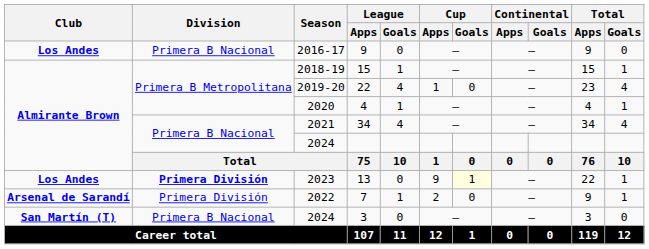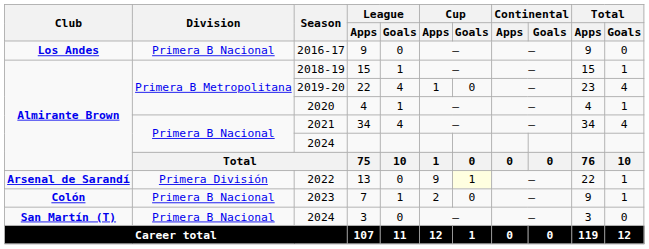 <table class="wikitable center" style="text-align:center">
 <tr>
 <th rowspan="2">Club</th>
 <th rowspan="2">Division</th>
 <th rowspan="2">Season</th>
 <th colspan="2">League</th>
 <th colspan="2">Cup</th>
 <th colspan="2">Continental</th>
 <th colspan="2">Total</th>
 </tr>
 <tr>
 <th>Apps</th>
 <th>Goals</th>
 <th>Apps</th>
 <th>Goals</th>
 <th>Apps</th>
 <th>Goals</th>
 <th>Apps</th>
 <th>Goals</th>
 </tr>
 <tr style="text-align: center;">
 <td><strong><a href='#'>Los Andes</a></strong></td>
 <td><a href='#'>Primera B Nacional</a></td>
 <td>2016-17</td>
 <td>9</td>
 <td>0</td>
 <td colspan="2">—</td>
 <td colspan="2">—</td>
 <td>9</td>
 <td>0</td>
 </tr>
 <tr style="text-align: center;">
 <td rowspan="6"><strong><a href='#'>Almirante Brown</a></strong></td>
 <td rowspan="3"><a href='#'>Primera B Metropolitana</a></td>
 <td>2018-19</td>
 <td>15</td>
 <td>1</td>
 <td colspan="2">—</td>
 <td colspan="2">—</td>
 <td>15</td>
 <td>1</td>
 </tr>
 <tr style="text-align: center;">
 <td>2019-20</td>
 <td>22</td>
 <td>4</td>
 <td>1</td>
 <td>0</td>
 <td colspan="2">—</td>
 <td>23</td>
 <td>4</td>
 </tr>
 <tr>
 <td>2020</td>
 <td>4</td>
 <td>1</td>
 <td colspan="2">—</td>
 <td colspan="2">—</td>
 <td>4</td>
 <td>1</td>
 </tr>
 <tr style="text-align: center;">
 <td rowspan="2"><a href='#'>Primera B Nacional</a></td>
 <td>2021</td>
 <td>34</td>
 <td>4</td>
 <td colspan="2">—</td>
 <td colspan="2">—</td>
 <td>34</td>
 <td>4</td>
 </tr>
 <tr>
 <td>2024</td>
 <td></td>
 <td></td>
 <td></td>
 <td></td>
 <td></td>
 <td></td>
 <td></td>
 <td></td>
 </tr>
 <tr align="center" style="background:#DDDDDD; color:#000000">
 <th colspan="2">Total</th>
 <th>75</th>
 <th>10</th>
 <th>1</th>
 <th>0</th>
 <th>0</th>
 <th>0</th>
 <th>76</th>
 <th>10</th>
 </tr>
 <tr style="text-align: center;">
-<td><strong><a href='#'>Los Andes</a></strong></td>
-<td><strong><a href='#'>Primera División</a></strong></td>
-<td>2023</td>
+<td><strong><a href='#'>Arsenal de Sarandí</a></strong></td>
+<td><a href='#'>Primera División</a></td>
+<td>2022</td>
 <td>13</td>
 <td>0</td>
 <td>9</td>
 <td style="background: lightyellow;">1</td>
 <td colspan="2">—</td>
 <td>22</td>
 <td>1</td>
 </tr>
 <tr style="text-align: center;">
-<td><strong><a href='#'>Arsenal de Sarandí</a></strong></td>
-<td><a href='#'>Primera División</a></td>
-<td>2022</td>
+<td><strong><a href='#'>Colón</a></strong></td>
+<td><a href='#'>Primera B Nacional</a></td>
+<td>2023</td>
 <td>7</td>
 <td>1</td>
 <td>2</td>
 <td>0</td>
 <td colspan="2">—</td>
 <td>9</td>
 <td>1</td>
 </tr>
 <tr>
 <td><strong><a href='#'>San Martín (T)</a></strong></td>
 <td><a href='#'>Primera B Nacional</a></td>
 <td>2024</td>
 <td>3</td>
 <td>0</td>
 <td colspan="2">—</td>
 <td colspan="2">—</td>
 <td>3</td>
 <td>0</td>
 </tr>
 <tr style="color: white; font-weight: bold; background: #000">
 <td colspan="3" valign="center"><strong>Career total</strong></td>
 <td>107</td>
 <td>11</td>
 <td>12</td>
 <td>1</td>
 <td>0</td>
 <td>0</td>
 <td>119</td>
 <td>12</td>
 </tr>
 </table>
